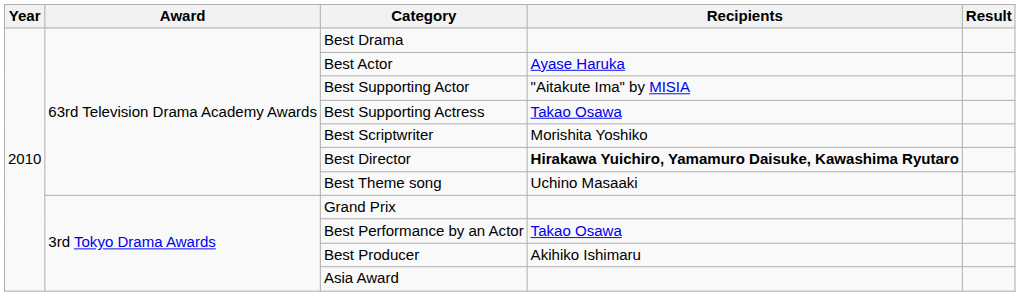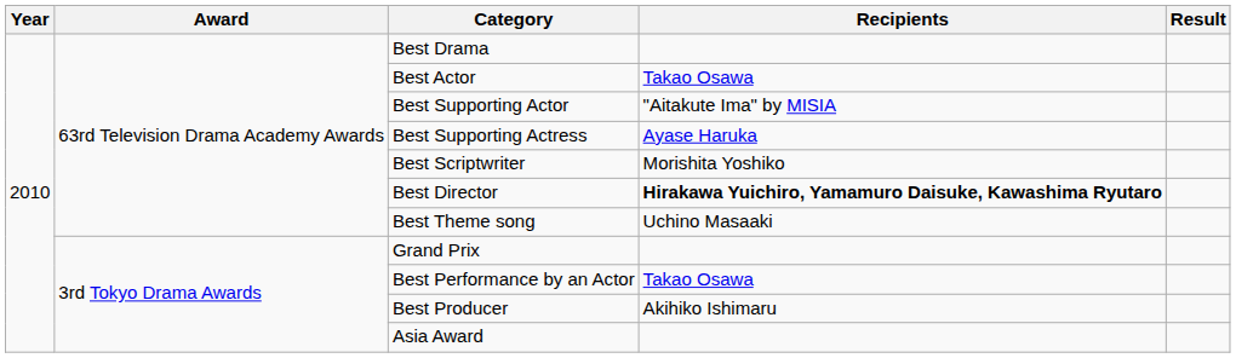 <table class="wikitable">
 <tr>
 <th>Year</th>
 <th>Award</th>
 <th>Category</th>
 <th>Recipients</th>
 <th>Result</th>
 </tr>
 <tr>
 <td rowspan=11>2010</td>
 <td rowspan=7>63rd Television Drama Academy Awards</td>
 <td>Best Drama</td>
 <td></td>
 <td></td>
 </tr>
 <tr>
 <td>Best Actor</td>
-<td><a href='#'>Ayase Haruka</a></td>
+<td><a href='#'>Takao Osawa</a></td>
 <td></td>
 </tr>
 <tr>
 <td>Best Supporting Actor</td>
 <td>"Aitakute Ima" by <a href='#'>MISIA</a></td>
 <td></td>
 </tr>
 <tr>
 <td>Best Supporting Actress</td>
-<td><a href='#'>Takao Osawa</a></td>
+<td><a href='#'>Ayase Haruka</a></td>
 <td></td>
 </tr>
 <tr>
 <td>Best Scriptwriter</td>
 <td>Morishita Yoshiko</td>
 <td></td>
 </tr>
 <tr>
 <td>Best Director</td>
 <td><strong>Hirakawa Yuichiro, Yamamuro Daisuke, Kawashima Ryutaro</strong></td>
 <td></td>
 </tr>
 <tr>
 <td>Best Theme song</td>
 <td>Uchino Masaaki</td>
 <td></td>
 </tr>
 <tr>
 <td rowspan=4>3rd <a href='#'>Tokyo Drama Awards</a></td>
 <td>Grand Prix</td>
 <td></td>
 <td></td>
 </tr>
 <tr>
 <td>Best Performance by an Actor</td>
 <td><a href='#'>Takao Osawa</a></td>
 <td></td>
 </tr>
 <tr>
 <td>Best Producer</td>
 <td>Akihiko Ishimaru</td>
 <td></td>
 </tr>
 <tr>
 <td>Asia Award</td>
 <td></td>
 <td></td>
 </tr>
 </table>
